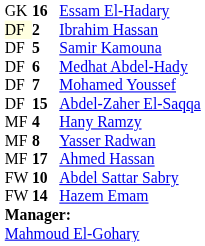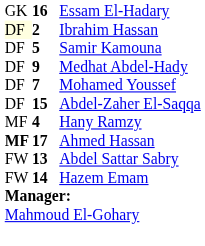 <table style="font-size: 90%" cellspacing="0" cellpadding="0" align="center">
 <tr>
 <th width=25></th>
 <th width=25></th>
 </tr>
 <tr>
 <td>GK</td>
 <td><strong>16</strong></td>
 <td><a href='#'>Essam El-Hadary</a></td>
 </tr>
 <tr>
 <td style="background: lightyellow;">DF</td>
 <td><strong>2</strong></td>
 <td><a href='#'>Ibrahim Hassan</a></td>
 </tr>
 <tr>
 <td>DF</td>
 <td><strong>5</strong></td>
 <td><a href='#'>Samir Kamouna</a></td>
 </tr>
 <tr>
 <td>DF</td>
-<td><strong>6</strong></td>
+<td><strong>9</strong></td>
 <td><a href='#'>Medhat Abdel-Hady</a></td>
 </tr>
 <tr>
 <td>DF</td>
 <td><strong>7</strong></td>
 <td><a href='#'>Mohamed Youssef</a></td>
 </tr>
 <tr>
 <td>DF</td>
 <td><strong>15</strong></td>
 <td><a href='#'>Abdel-Zaher El-Saqqa</a></td>
 </tr>
 <tr>
 <td>MF</td>
 <td><strong>4</strong></td>
 <td><a href='#'>Hany Ramzy</a></td>
 </tr>
 <tr>
-<td>MF</td>
-<td><strong>8</strong></td>
-<td><a href='#'>Yasser Radwan</a></td>
-<td></td>
-</tr>
-<tr>
-<td>MF</td>
+<td><strong>MF</strong></td>
 <td><strong>17</strong></td>
 <td><a href='#'>Ahmed Hassan</a></td>
 <td></td>
 </tr>
 <tr>
 <td>FW</td>
-<td><strong>10</strong></td>
+<td><strong>13</strong></td>
 <td><a href='#'>Abdel Sattar Sabry</a></td>
 </tr>
 <tr>
 <td>FW</td>
 <td><strong>14</strong></td>
 <td><a href='#'>Hazem Emam</a></td>
 </tr>
 <tr>
 <td colspan=3><strong>Manager:</strong></td>
 </tr>
 <tr>
 <td colspan=3><a href='#'>Mahmoud El-Gohary</a></td>
 </tr>
 </table>
